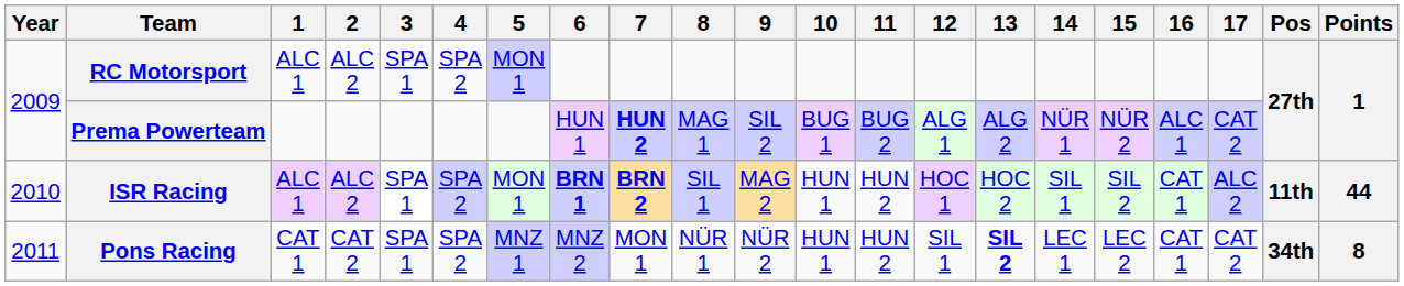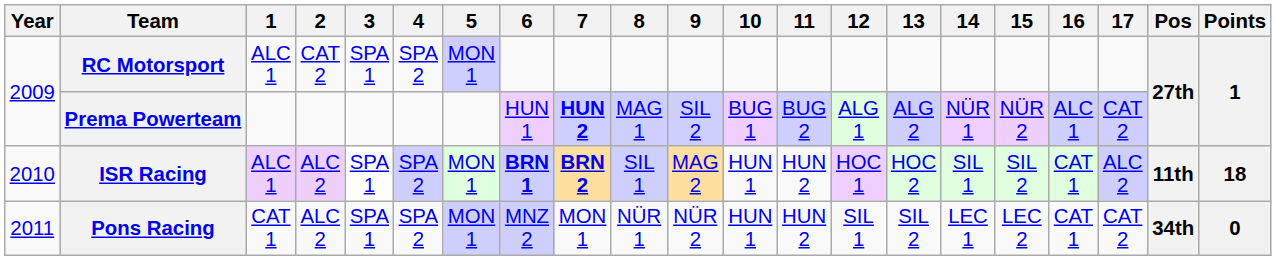 <table class="wikitable" style="text-align:center; font-size:85%">
 <tr>
 <th>Year</th>
 <th>Team</th>
 <th>1</th>
 <th>2</th>
 <th>3</th>
 <th>4</th>
 <th>5</th>
 <th>6</th>
 <th>7</th>
 <th>8</th>
 <th>9</th>
 <th>10</th>
 <th>11</th>
 <th>12</th>
 <th>13</th>
 <th>14</th>
 <th>15</th>
 <th>16</th>
 <th>17</th>
 <th>Pos</th>
 <th>Points</th>
 </tr>
 <tr>
 <td rowspan="2"><a href='#'>2009</a></td>
 <th nowrap><a href='#'>RC Motorsport</a></th>
 <td><a href='#'>ALC<br>1</a></td>
-<td><a href='#'>ALC<br>2</a></td>
+<td><a href='#'>CAT<br>2</a></td>
 <td><a href='#'>SPA<br>1</a></td>
 <td><a href='#'>SPA<br>2</a></td>
 <td style="background:#CFCFFF;"><a href='#'>MON<br>1</a><br></td>
 <td></td>
 <td></td>
 <td></td>
 <td></td>
 <td></td>
 <td></td>
 <td></td>
 <td></td>
 <td></td>
 <td></td>
 <td></td>
 <td></td>
 <th rowspan="2">27th</th>
 <th rowspan="2">1</th>
 </tr>
 <tr>
 <th nowrap><a href='#'>Prema Powerteam</a></th>
 <td></td>
 <td></td>
 <td></td>
 <td></td>
 <td></td>
 <td style="background:#EFCFFF;"><a href='#'>HUN<br>1</a><br></td>
 <td style="background:#CFCFFF;"><strong><a href='#'>HUN<br>2</a><br></strong></td>
 <td style="background:#CFCFFF;"><a href='#'>MAG<br>1</a><br></td>
 <td style="background:#CFCFFF;"><a href='#'>SIL<br>2</a><br></td>
 <td style="background:#EFCFFF;"><a href='#'>BUG<br>1</a><br></td>
 <td style="background:#CFCFFF;"><a href='#'>BUG<br>2</a><br></td>
 <td style="background:#DFFFDF;"><a href='#'>ALG<br>1</a><br></td>
 <td style="background:#CFCFFF;"><a href='#'>ALG<br>2</a> <br></td>
 <td style="background:#EFCFFF;"><a href='#'>NÜR<br>1</a><br></td>
 <td style="background:#EFCFFF;"><a href='#'>NÜR<br>2</a><br></td>
 <td style="background:#CFCFFF;"><a href='#'>ALC<br>1</a><br></td>
 <td style="background:#CFCFFF;"><a href='#'>CAT<br>2</a><br></td>
 </tr>
 <tr>
 <td><a href='#'>2010</a></td>
 <th nowrap><a href='#'>ISR Racing</a></th>
 <td style="background:#EFCFFF;"><a href='#'>ALC<br>1</a><br></td>
 <td style="background:#EFCFFF;"><a href='#'>ALC<br>2</a><br></td>
 <td style="background:white;"><a href='#'>SPA<br>1</a><br></td>
 <td style="background:#CFCFFF;"><a href='#'>SPA<br>2</a><br></td>
 <td style="background:#DFFFDF;"><a href='#'>MON<br>1</a><br></td>
 <td style="background:#CFCFFF;"><strong><a href='#'>BRN<br>1</a></strong><br></td>
 <td style="background:#FFDF9F;"><strong><a href='#'>BRN<br>2</a></strong><br></td>
 <td style="background:#CFCFFF;"><a href='#'>SIL<br>1</a><br></td>
 <td style="background:#FFDF9F;"><a href='#'>MAG<br>2</a><br></td>
 <td><a href='#'>HUN<br>1</a></td>
 <td><a href='#'>HUN<br>2</a></td>
 <td style="background:#EFCFFF;"><a href='#'>HOC<br>1</a><br></td>
 <td style="background:#DFFFDF;"><a href='#'>HOC<br>2</a><br></td>
 <td style="background:#DFFFDF;"><a href='#'>SIL<br>1</a><br></td>
 <td style="background:#DFFFDF;"><a href='#'>SIL<br>2</a><br></td>
 <td style="background:#DFFFDF;"><a href='#'>CAT<br>1</a><br></td>
 <td style="background:#CFCFFF;"><a href='#'>ALC<br>2</a><br></td>
 <th>11th</th>
-<th>44</th>
+<th>18</th>
 </tr>
 <tr>
 <td><a href='#'>2011</a></td>
 <th nowrap><a href='#'>Pons Racing</a></th>
 <td><a href='#'>CAT<br>1</a></td>
-<td><a href='#'>CAT<br>2</a></td>
+<td><a href='#'>ALC<br>2</a></td>
 <td><a href='#'>SPA<br>1</a></td>
 <td><a href='#'>SPA<br>2</a></td>
-<td style="background:#CFCFFF;"><a href='#'>MNZ<br>1</a><br></td>
+<td style="background:#CFCFFF;"><a href='#'>MON<br>1</a><br></td>
 <td style="background:#CFCFFF;"><a href='#'>MNZ<br>2</a><br></td>
 <td><a href='#'>MON<br>1</a></td>
 <td><a href='#'>NÜR<br>1</a></td>
 <td><a href='#'>NÜR<br>2</a></td>
 <td><a href='#'>HUN<br>1</a></td>
 <td><a href='#'>HUN<br>2</a></td>
 <td><a href='#'>SIL<br>1</a></td>
-<td><strong><a href='#'>SIL<br>2</a></strong></td>
+<td><a href='#'>SIL<br>2</a></td>
 <td><a href='#'>LEC<br>1</a></td>
 <td><a href='#'>LEC<br>2</a></td>
 <td><a href='#'>CAT<br>1</a></td>
 <td><a href='#'>CAT<br>2</a></td>
 <th>34th</th>
-<th>8</th>
+<th>0</th>
 </tr>
 </table>
